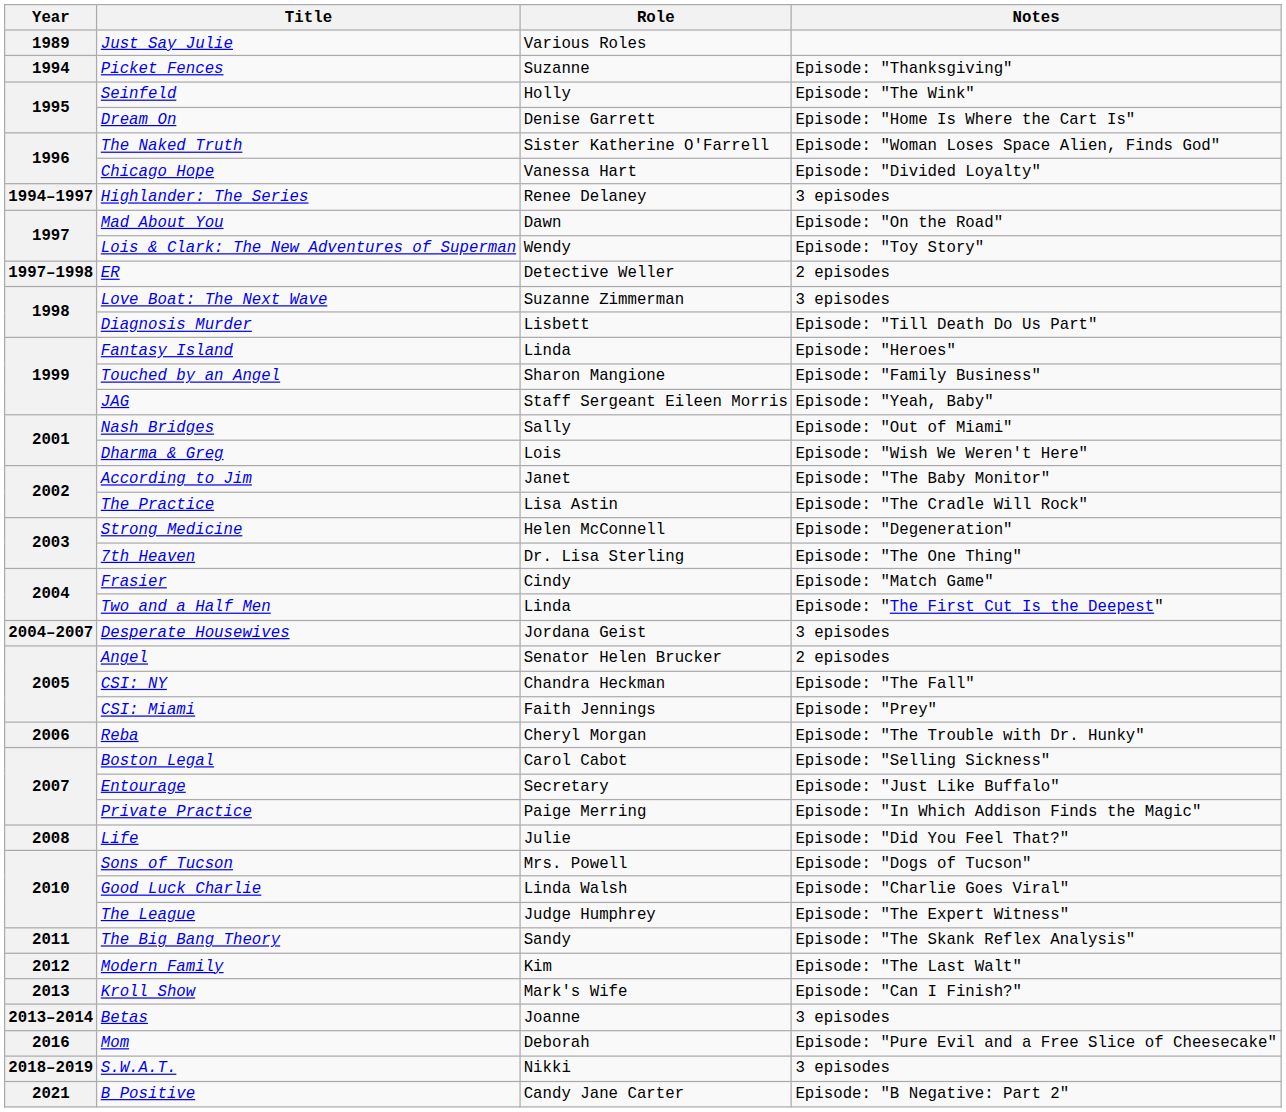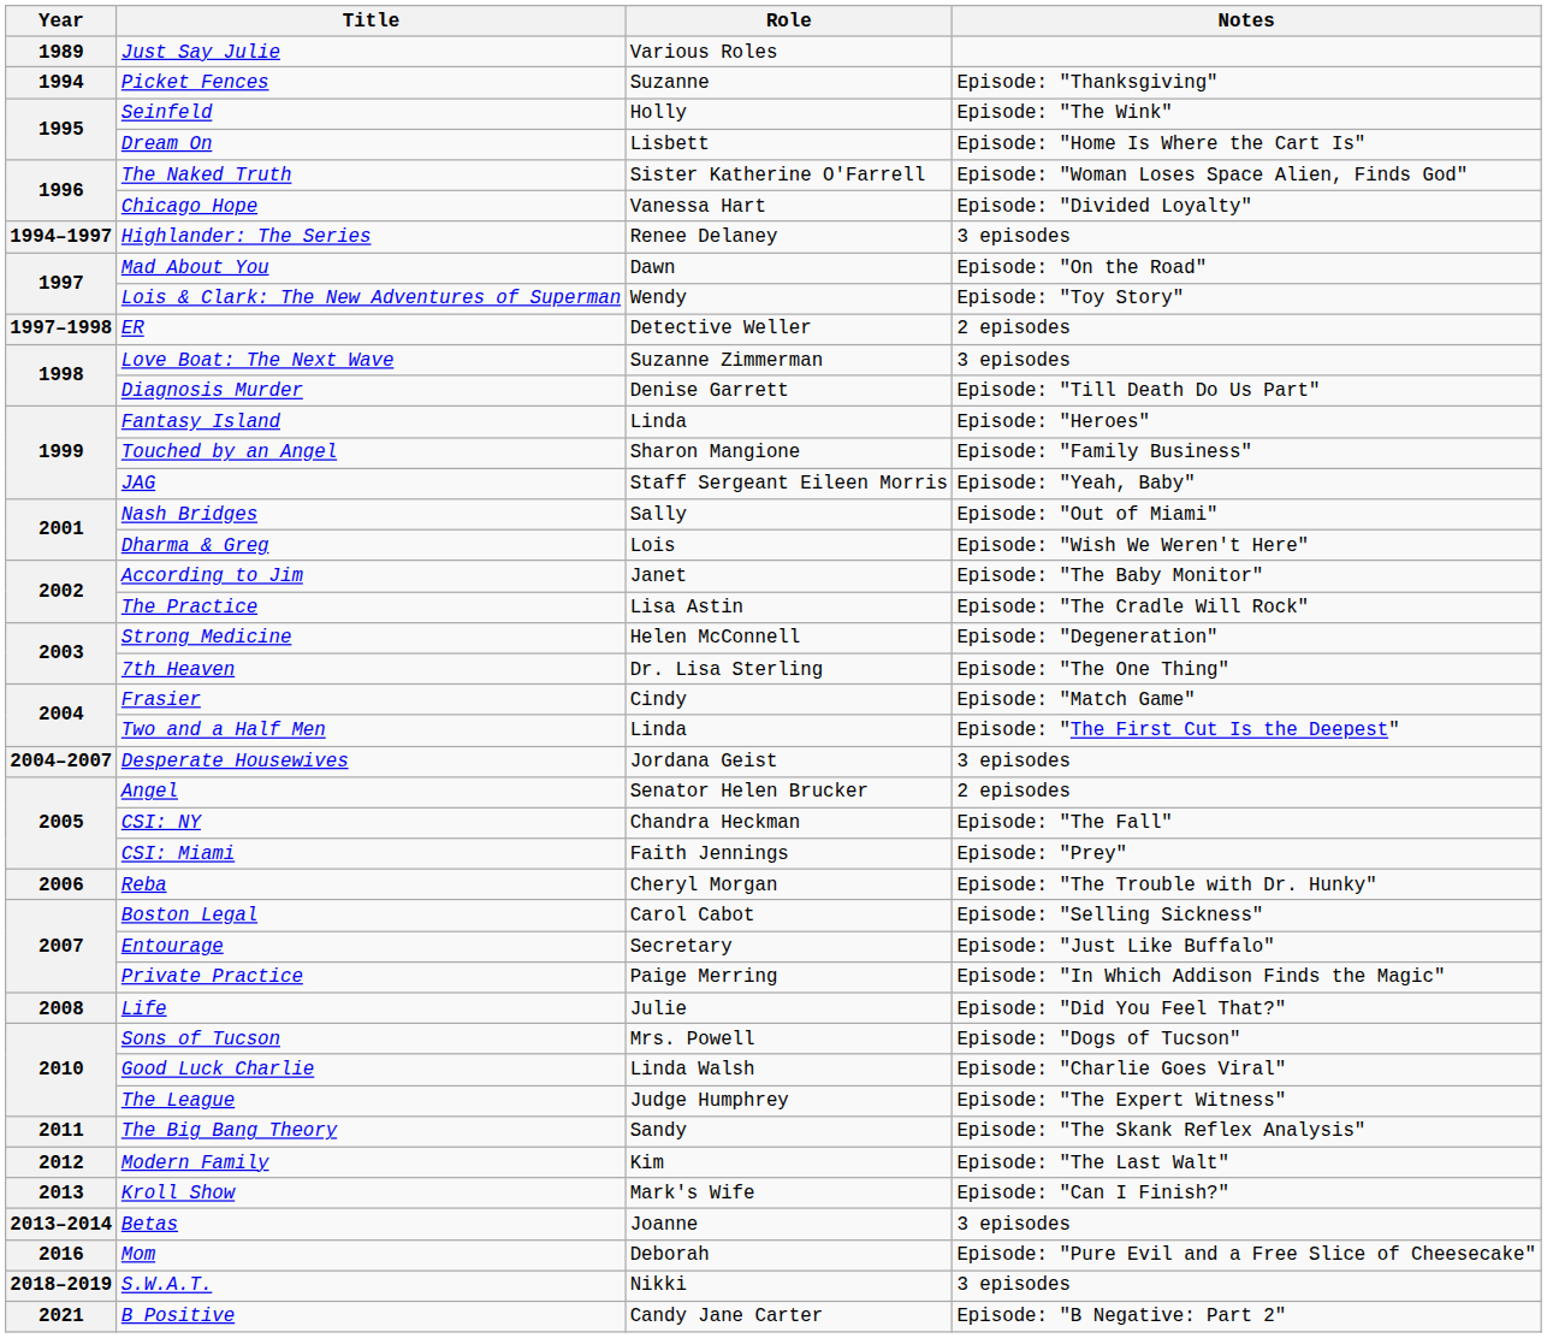 <table class="wikitable plainrowheaders">
 <tr>
 <th scope="col">Year</th>
 <th scope="col">Title</th>
 <th scope="col">Role</th>
 <th scope="col">Notes</th>
 </tr>
 <tr>
 <th scope="row">1989</th>
 <td><em><a href='#'>Just Say Julie</a></em></td>
 <td>Various Roles</td>
 <td></td>
 </tr>
 <tr>
 <th scope="row">1994</th>
 <td><em><a href='#'>Picket Fences</a></em></td>
 <td>Suzanne</td>
 <td>Episode: "Thanksgiving"</td>
 </tr>
 <tr>
 <th scope="row" rowspan="2">1995</th>
 <td><em><a href='#'>Seinfeld</a></em></td>
 <td>Holly</td>
 <td>Episode: "The Wink"</td>
 </tr>
 <tr>
 <td><em><a href='#'>Dream On</a></em></td>
-<td>Denise Garrett</td>
+<td>Lisbett</td>
 <td>Episode: "Home Is Where the Cart Is"</td>
 </tr>
 <tr>
 <th scope="row" rowspan="2">1996</th>
 <td><em><a href='#'>The Naked Truth</a></em></td>
 <td>Sister Katherine O'Farrell</td>
 <td>Episode: "Woman Loses Space Alien, Finds God"</td>
 </tr>
 <tr>
 <td><em><a href='#'>Chicago Hope</a></em></td>
 <td>Vanessa Hart</td>
 <td>Episode: "Divided Loyalty"</td>
 </tr>
 <tr>
 <th scope="row">1994–1997</th>
 <td><em><a href='#'>Highlander: The Series</a></em></td>
 <td>Renee Delaney</td>
 <td>3 episodes</td>
 </tr>
 <tr>
 <th scope="row" rowspan="2">1997</th>
 <td><em><a href='#'>Mad About You</a></em></td>
 <td>Dawn</td>
 <td>Episode: "On the Road"</td>
 </tr>
 <tr>
 <td><em><a href='#'>Lois & Clark: The New Adventures of Superman</a></em></td>
 <td>Wendy</td>
 <td>Episode: "Toy Story"</td>
 </tr>
 <tr>
 <th scope="row">1997–1998</th>
 <td><em><a href='#'>ER</a></em></td>
 <td>Detective Weller</td>
 <td>2 episodes</td>
 </tr>
 <tr>
 <th scope="row" rowspan="2">1998</th>
 <td><em><a href='#'>Love Boat: The Next Wave</a></em></td>
 <td>Suzanne Zimmerman</td>
 <td>3 episodes</td>
 </tr>
 <tr>
 <td><em><a href='#'>Diagnosis Murder</a></em></td>
-<td>Lisbett</td>
+<td>Denise Garrett</td>
 <td>Episode: "Till Death Do Us Part"</td>
 </tr>
 <tr>
 <th scope="row" rowspan="3">1999</th>
 <td><em><a href='#'>Fantasy Island</a></em></td>
 <td>Linda</td>
 <td>Episode: "Heroes"</td>
 </tr>
 <tr>
 <td><em><a href='#'>Touched by an Angel</a></em></td>
 <td>Sharon Mangione</td>
 <td>Episode: "Family Business"</td>
 </tr>
 <tr>
 <td><em><a href='#'>JAG</a></em></td>
 <td>Staff Sergeant Eileen Morris</td>
 <td>Episode: "Yeah, Baby"</td>
 </tr>
 <tr>
 <th scope="row" rowspan="2">2001</th>
 <td><em><a href='#'>Nash Bridges</a></em></td>
 <td>Sally</td>
 <td>Episode: "Out of Miami"</td>
 </tr>
 <tr>
 <td><em><a href='#'>Dharma & Greg</a></em></td>
 <td>Lois</td>
 <td>Episode: "Wish We Weren't Here"</td>
 </tr>
 <tr>
 <th scope="row" rowspan="2">2002</th>
 <td><em><a href='#'>According to Jim</a></em></td>
 <td>Janet</td>
 <td>Episode: "The Baby Monitor"</td>
 </tr>
 <tr>
 <td><em><a href='#'>The Practice</a></em></td>
 <td>Lisa Astin</td>
 <td>Episode: "The Cradle Will Rock"</td>
 </tr>
 <tr>
 <th scope="row" rowspan="2">2003</th>
 <td><em><a href='#'>Strong Medicine</a></em></td>
 <td>Helen McConnell</td>
 <td>Episode: "Degeneration"</td>
 </tr>
 <tr>
 <td><em><a href='#'>7th Heaven</a></em></td>
 <td>Dr. Lisa Sterling</td>
 <td>Episode: "The One Thing"</td>
 </tr>
 <tr>
 <th scope="row" rowspan="2">2004</th>
 <td><em><a href='#'>Frasier</a></em></td>
 <td>Cindy</td>
 <td>Episode: "Match Game"</td>
 </tr>
 <tr>
 <td><em><a href='#'>Two and a Half Men</a></em></td>
 <td>Linda</td>
 <td>Episode: "<a href='#'>The First Cut Is the Deepest</a>"</td>
 </tr>
 <tr>
 <th scope="row">2004–2007</th>
 <td><em><a href='#'>Desperate Housewives</a></em></td>
 <td>Jordana Geist</td>
 <td>3 episodes</td>
 </tr>
 <tr>
 <th scope="row" rowspan="3">2005</th>
 <td><em><a href='#'>Angel</a></em></td>
 <td>Senator Helen Brucker</td>
 <td>2 episodes</td>
 </tr>
 <tr>
 <td><em><a href='#'>CSI: NY</a></em></td>
 <td>Chandra Heckman</td>
 <td>Episode: "The Fall"</td>
 </tr>
 <tr>
 <td><em><a href='#'>CSI: Miami</a></em></td>
 <td>Faith Jennings</td>
 <td>Episode: "Prey"</td>
 </tr>
 <tr>
 <th scope="row">2006</th>
 <td><em><a href='#'>Reba</a></em></td>
 <td>Cheryl Morgan</td>
 <td>Episode: "The Trouble with Dr. Hunky"</td>
 </tr>
 <tr>
 <th scope="row" rowspan="3">2007</th>
 <td><em><a href='#'>Boston Legal</a></em></td>
 <td>Carol Cabot</td>
 <td>Episode: "Selling Sickness"</td>
 </tr>
 <tr>
 <td><em><a href='#'>Entourage</a></em></td>
 <td>Secretary</td>
 <td>Episode: "Just Like Buffalo"</td>
 </tr>
 <tr>
 <td><em><a href='#'>Private Practice</a></em></td>
 <td>Paige Merring</td>
 <td>Episode: "In Which Addison Finds the Magic"</td>
 </tr>
 <tr>
 <th scope="row">2008</th>
 <td><em><a href='#'>Life</a></em></td>
 <td>Julie</td>
 <td>Episode: "Did You Feel That?"</td>
 </tr>
 <tr>
 <th scope="row" rowspan="3">2010</th>
 <td><em><a href='#'>Sons of Tucson</a></em></td>
 <td>Mrs. Powell</td>
 <td>Episode: "Dogs of Tucson"</td>
 </tr>
 <tr>
 <td><em><a href='#'>Good Luck Charlie</a></em></td>
 <td>Linda Walsh</td>
 <td>Episode: "Charlie Goes Viral"</td>
 </tr>
 <tr>
 <td><em><a href='#'>The League</a></em></td>
 <td>Judge Humphrey</td>
 <td>Episode: "The Expert Witness"</td>
 </tr>
 <tr>
 <th scope="row">2011</th>
 <td><em><a href='#'>The Big Bang Theory</a></em></td>
 <td>Sandy</td>
 <td>Episode: "The Skank Reflex Analysis"</td>
 </tr>
 <tr>
 <th scope="row">2012</th>
 <td><em><a href='#'>Modern Family</a></em></td>
 <td>Kim</td>
 <td>Episode: "The Last Walt"</td>
 </tr>
 <tr>
 <th scope="row">2013</th>
 <td><em><a href='#'>Kroll Show</a></em></td>
 <td>Mark's Wife</td>
 <td>Episode: "Can I Finish?"</td>
 </tr>
 <tr>
 <th scope="row">2013–2014</th>
 <td><em><a href='#'>Betas</a></em></td>
 <td>Joanne</td>
 <td>3 episodes</td>
 </tr>
 <tr>
 <th scope="row">2016</th>
 <td><em><a href='#'>Mom</a></em></td>
 <td>Deborah</td>
 <td>Episode: "Pure Evil and a Free Slice of Cheesecake"</td>
 </tr>
 <tr>
 <th scope="row">2018–2019</th>
 <td><em><a href='#'>S.W.A.T.</a></em></td>
 <td>Nikki</td>
 <td>3 episodes</td>
 </tr>
 <tr>
 <th scope="row">2021</th>
 <td><em><a href='#'>B Positive</a></em></td>
 <td>Candy Jane Carter</td>
 <td>Episode: "B Negative: Part 2"</td>
 </tr>
 </table>
